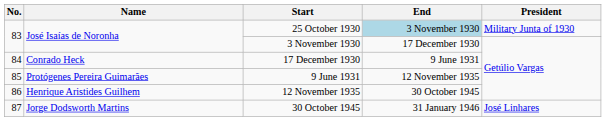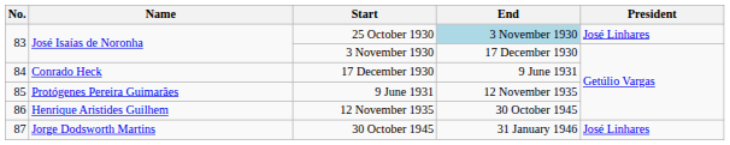 <table class="wikitable" width="75%">
 <tr>
 <th width="3%">No.</th>
 <th>Name</th>
 <th width="20%">Start</th>
 <th width="20%">End</th>
 <th width="20%">President</th>
 </tr>
 <tr>
 <td rowspan="2" align="right">83</td>
 <td rowspan="2"><a href='#'>José Isaías de Noronha</a></td>
 <td align="right">25 October 1930</td>
 <td align="right" style="background: lightblue;">3 November 1930</td>
-<td><a href='#'>Military Junta of 1930</a></td>
+<td><a href='#'>José Linhares</a></td>
 </tr>
 <tr>
 <td align="right">3 November 1930</td>
 <td align="right">17 December 1930</td>
 <td rowspan="4"><a href='#'>Getúlio Vargas</a></td>
 </tr>
 <tr>
 <td align="right">84</td>
 <td><a href='#'>Conrado Heck</a></td>
 <td align="right">17 December 1930</td>
 <td align="right">9 June 1931</td>
 </tr>
 <tr>
 <td align="right">85</td>
 <td><a href='#'>Protógenes Pereira Guimarães</a></td>
 <td align="right">9 June 1931</td>
 <td align="right">12 November 1935</td>
 </tr>
 <tr>
 <td align="right">86</td>
 <td><a href='#'>Henrique Aristides Guilhem</a></td>
 <td align="right">12 November 1935</td>
 <td align="right">30 October 1945</td>
 </tr>
 <tr>
 <td align="right">87</td>
 <td><a href='#'>Jorge Dodsworth Martins</a></td>
 <td align="right">30 October 1945</td>
 <td align="right">31 January 1946</td>
 <td><a href='#'>José Linhares</a></td>
 </tr>
 </table>
